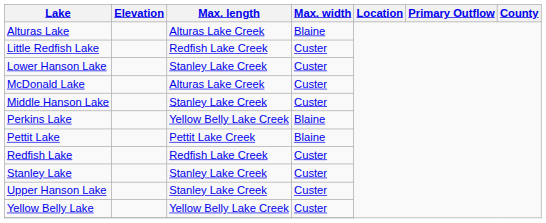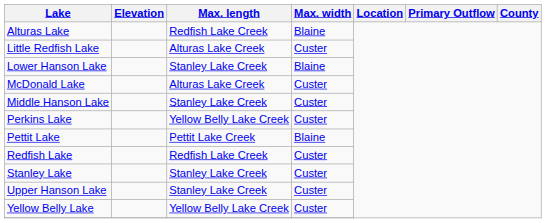 <table class="wikitable sortable">
 <tr>
 <th><a href='#'>Lake</a></th>
 <th><a href='#'>Elevation</a></th>
 <th><a href='#'>Max. length</a></th>
 <th><a href='#'>Max. width</a></th>
 <th><a href='#'>Location</a></th>
 <th><a href='#'>Primary Outflow</a></th>
 <th><a href='#'>County</a></th>
 </tr>
 <tr>
 <td><a href='#'>Alturas Lake</a><br></td>
 <td></td>
-<td><a href='#'>Alturas Lake Creek</a></td>
+<td><a href='#'>Redfish Lake Creek</a></td>
 <td><a href='#'>Blaine</a></td>
 </tr>
 <tr>
 <td><a href='#'>Little Redfish Lake</a><br></td>
 <td></td>
-<td><a href='#'>Redfish Lake Creek</a></td>
+<td><a href='#'>Alturas Lake Creek</a></td>
 <td><a href='#'>Custer</a></td>
 </tr>
 <tr>
 <td><a href='#'>Lower Hanson Lake</a><br></td>
 <td></td>
 <td><a href='#'>Stanley Lake Creek</a></td>
-<td><a href='#'>Custer</a></td>
+<td><a href='#'>Blaine</a></td>
 </tr>
 <tr>
 <td><a href='#'>McDonald Lake</a><br></td>
 <td></td>
 <td><a href='#'>Alturas Lake Creek</a></td>
 <td><a href='#'>Custer</a></td>
 </tr>
 <tr>
 <td><a href='#'>Middle Hanson Lake</a><br></td>
 <td></td>
 <td><a href='#'>Stanley Lake Creek</a></td>
 <td><a href='#'>Custer</a></td>
 </tr>
 <tr>
 <td><a href='#'>Perkins Lake</a><br></td>
 <td></td>
 <td><a href='#'>Yellow Belly Lake Creek</a></td>
-<td><a href='#'>Blaine</a></td>
+<td><a href='#'>Custer</a></td>
 </tr>
 <tr>
 <td><a href='#'>Pettit Lake</a><br></td>
 <td></td>
 <td><a href='#'>Pettit Lake Creek</a></td>
 <td><a href='#'>Blaine</a></td>
 </tr>
 <tr>
 <td><a href='#'>Redfish Lake</a><br></td>
 <td></td>
 <td><a href='#'>Redfish Lake Creek</a></td>
 <td><a href='#'>Custer</a></td>
 </tr>
 <tr>
 <td><a href='#'>Stanley Lake</a><br></td>
 <td></td>
 <td><a href='#'>Stanley Lake Creek</a></td>
 <td><a href='#'>Custer</a></td>
 </tr>
 <tr>
 <td><a href='#'>Upper Hanson Lake</a><br></td>
 <td></td>
 <td><a href='#'>Stanley Lake Creek</a></td>
 <td><a href='#'>Custer</a></td>
 </tr>
 <tr>
 <td><a href='#'>Yellow Belly Lake</a><br></td>
 <td></td>
 <td><a href='#'>Yellow Belly Lake Creek</a></td>
 <td><a href='#'>Custer</a></td>
 </tr>
 <tr>
 </tr>
 </table>
